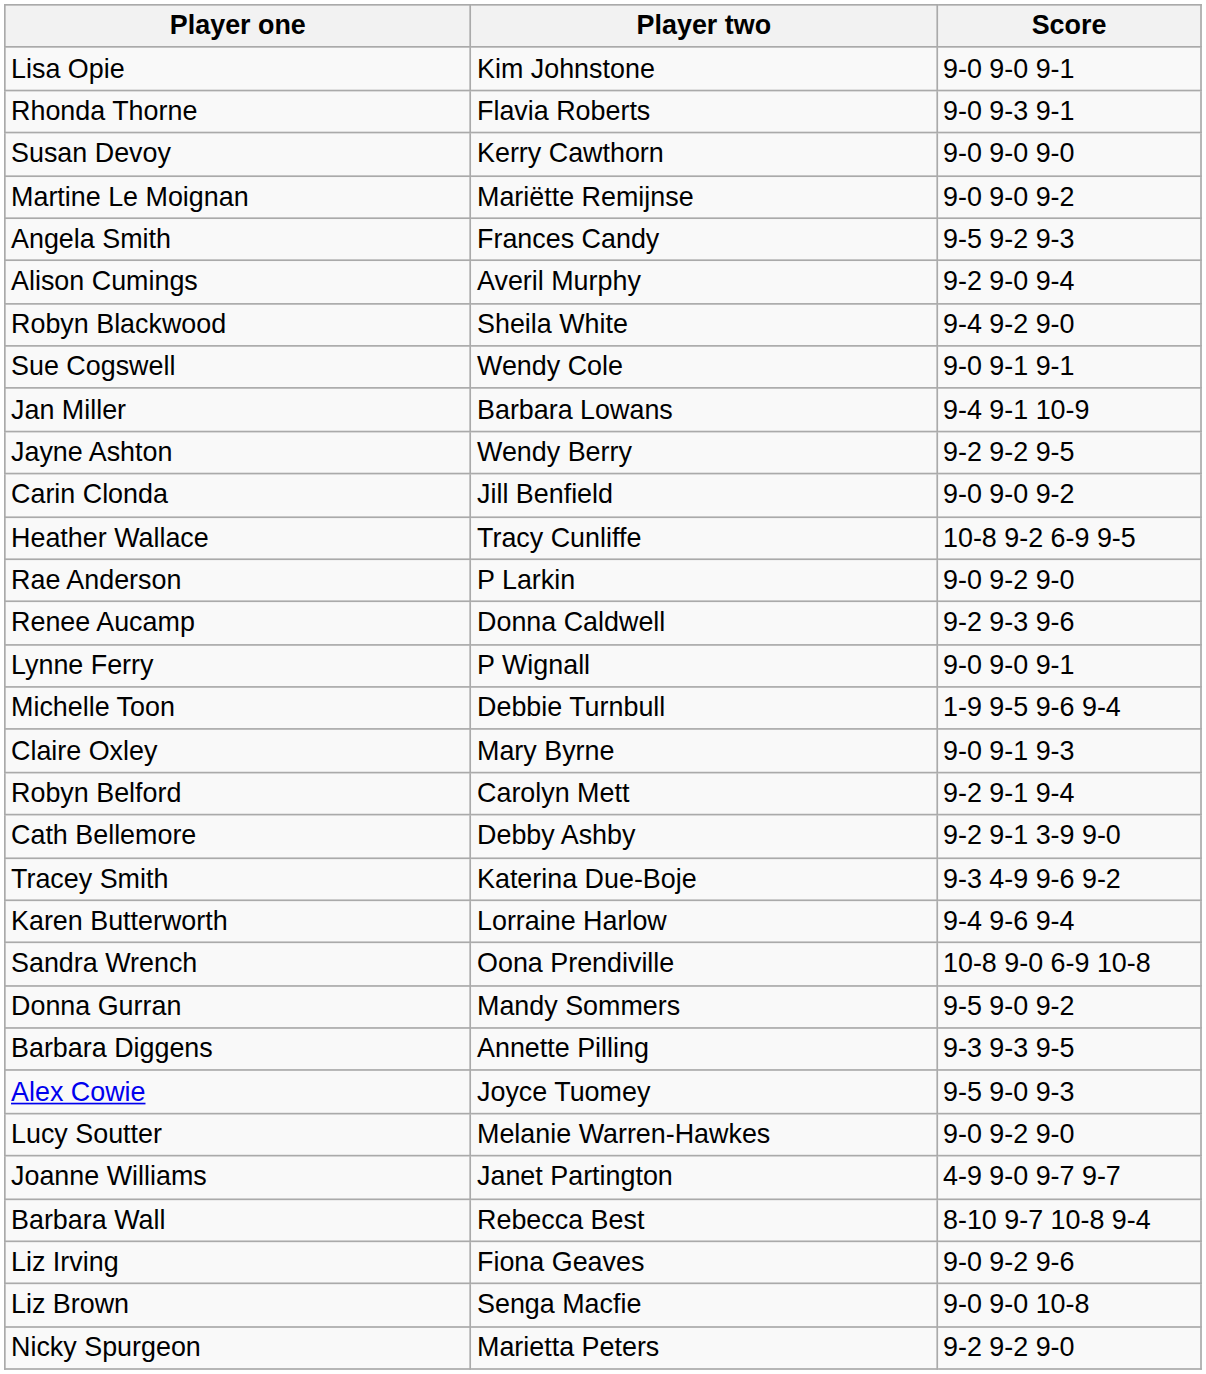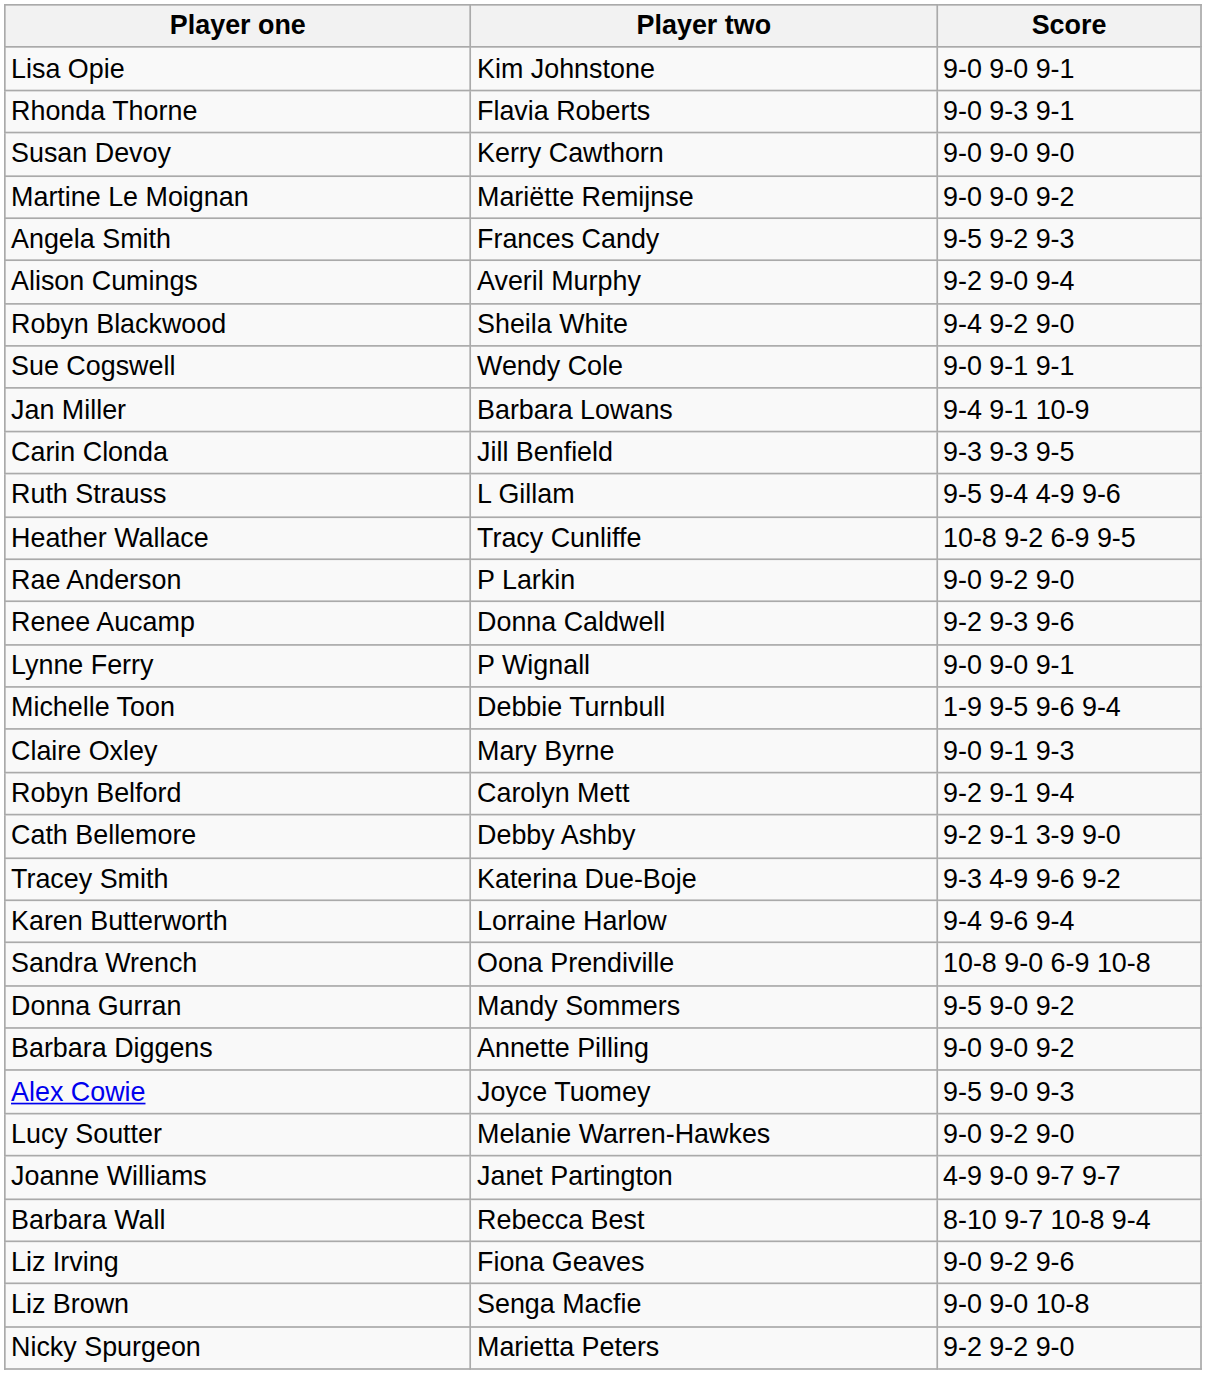 <table class="wikitable">
 <tr>
 <th width=270>Player one</th>
 <th width=270>Player two</th>
 <th width=150>Score</th>
 </tr>
 <tr>
 <td> Lisa Opie</td>
 <td> Kim Johnstone</td>
 <td>9-0 9-0 9-1</td>
 </tr>
 <tr>
 <td> Rhonda Thorne</td>
 <td> Flavia Roberts</td>
 <td>9-0 9-3 9-1</td>
 </tr>
 <tr>
 <td> Susan Devoy</td>
 <td> Kerry Cawthorn</td>
 <td>9-0 9-0 9-0</td>
 </tr>
 <tr>
 <td> Martine Le Moignan</td>
 <td> Mariëtte Remijnse</td>
 <td>9-0 9-0 9-2</td>
 </tr>
 <tr>
 <td> Angela Smith</td>
 <td> Frances Candy</td>
 <td>9-5 9-2 9-3</td>
 </tr>
 <tr>
 <td> Alison Cumings</td>
 <td> Averil Murphy</td>
 <td>9-2 9-0 9-4</td>
 </tr>
 <tr>
 <td> Robyn Blackwood</td>
 <td> Sheila White</td>
 <td>9-4 9-2 9-0</td>
 </tr>
 <tr>
 <td> Sue Cogswell</td>
 <td> Wendy Cole</td>
 <td>9-0 9-1 9-1</td>
 </tr>
 <tr>
 <td> Jan Miller</td>
 <td> Barbara Lowans</td>
 <td>9-4 9-1 10-9</td>
 </tr>
 <tr>
-<td> Jayne Ashton</td>
-<td> Wendy Berry</td>
-<td>9-2 9-2 9-5</td>
+<td> Carin Clonda</td>
+<td> Jill Benfield</td>
+<td>9-3 9-3 9-5</td>
 </tr>
 <tr>
-<td> Carin Clonda</td>
-<td> Jill Benfield</td>
-<td>9-0 9-0 9-2</td>
+<td> Ruth Strauss</td>
+<td> L Gillam</td>
+<td>9-5 9-4 4-9 9-6</td>
 </tr>
 <tr>
 <td> Heather Wallace</td>
 <td> Tracy Cunliffe</td>
 <td>10-8 9-2 6-9 9-5</td>
 </tr>
 <tr>
 <td> Rae Anderson</td>
 <td> P Larkin</td>
 <td>9-0 9-2 9-0</td>
 </tr>
 <tr>
 <td> Renee Aucamp</td>
 <td> Donna Caldwell</td>
 <td>9-2 9-3 9-6</td>
 </tr>
 <tr>
 <td> Lynne Ferry</td>
 <td> P Wignall</td>
 <td>9-0 9-0 9-1</td>
 </tr>
 <tr>
 <td> Michelle Toon</td>
 <td> Debbie Turnbull</td>
 <td>1-9 9-5 9-6 9-4</td>
 </tr>
 <tr>
 <td> Claire Oxley</td>
 <td> Mary Byrne</td>
 <td>9-0 9-1 9-3</td>
 </tr>
 <tr>
 <td> Robyn Belford</td>
 <td> Carolyn Mett</td>
 <td>9-2 9-1 9-4</td>
 </tr>
 <tr>
 <td> Cath Bellemore</td>
 <td> Debby Ashby</td>
 <td>9-2 9-1 3-9 9-0</td>
 </tr>
 <tr>
 <td> Tracey Smith</td>
 <td> Katerina Due-Boje</td>
 <td>9-3 4-9 9-6 9-2</td>
 </tr>
 <tr>
 <td> Karen Butterworth</td>
 <td> Lorraine Harlow</td>
 <td>9-4 9-6 9-4</td>
 </tr>
 <tr>
 <td> Sandra Wrench</td>
 <td> Oona Prendiville</td>
 <td>10-8 9-0 6-9 10-8</td>
 </tr>
 <tr>
 <td> Donna Gurran</td>
 <td> Mandy Sommers</td>
 <td>9-5 9-0 9-2</td>
 </tr>
 <tr>
 <td> Barbara Diggens</td>
 <td> Annette Pilling</td>
-<td>9-3 9-3 9-5</td>
+<td>9-0 9-0 9-2</td>
 </tr>
 <tr>
 <td> <a href='#'>Alex Cowie</a></td>
 <td> Joyce Tuomey</td>
 <td>9-5 9-0 9-3</td>
 </tr>
 <tr>
 <td> Lucy Soutter</td>
 <td> Melanie Warren-Hawkes</td>
 <td>9-0 9-2 9-0</td>
 </tr>
 <tr>
 <td> Joanne Williams</td>
 <td> Janet Partington</td>
 <td>4-9 9-0 9-7 9-7</td>
 </tr>
 <tr>
 <td> Barbara Wall</td>
 <td> Rebecca Best</td>
 <td>8-10 9-7 10-8 9-4</td>
 </tr>
 <tr>
 <td> Liz Irving</td>
 <td> Fiona Geaves</td>
 <td>9-0 9-2 9-6</td>
 </tr>
 <tr>
 <td> Liz Brown</td>
 <td> Senga Macfie</td>
 <td>9-0 9-0 10-8</td>
 </tr>
 <tr>
 <td> Nicky Spurgeon</td>
 <td> Marietta Peters</td>
 <td>9-2 9-2 9-0</td>
 </tr>
 </table>
